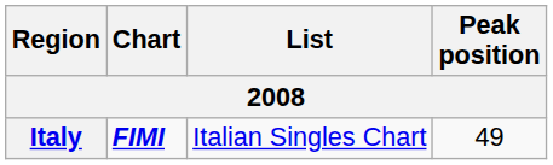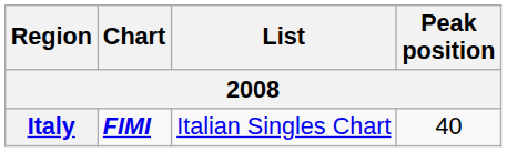 <table class="wikitable sortable">
 <tr>
 <th>Region</th>
 <th>Chart</th>
 <th>List</th>
 <th>Peak<br>position</th>
 </tr>
 <tr>
 <th colspan="4">2008</th>
 </tr>
 <tr>
 <th><a href='#'>Italy</a></th>
 <td><strong><em><a href='#'>FIMI</a></em></strong></td>
 <td><a href='#'>Italian Singles Chart</a></td>
-<td align="center">49</td>
+<td align="center">40</td>
 </tr>
 </table>
